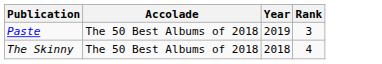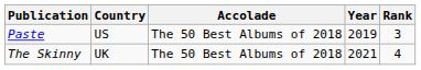 <table class="wikitable">
 <tr>
 <th>Publication</th>
+<th>Country</th>
 <th>Accolade</th>
 <th>Year</th>
 <th>Rank</th>
 </tr>
 <tr>
 <td><em><a href='#'>Paste</a></em></td>
+<td>US</td>
 <td>The 50 Best Albums of 2018</td>
 <td>2019</td>
 <td style="text-align:center;">3</td>
 </tr>
 <tr>
 <td><em>The Skinny</em></td>
+<td>UK</td>
 <td>The 50 Best Albums of 2018</td>
-<td>2018</td>
+<td>2021</td>
 <td style="text-align:center;">4</td>
 </tr>
 </table>
